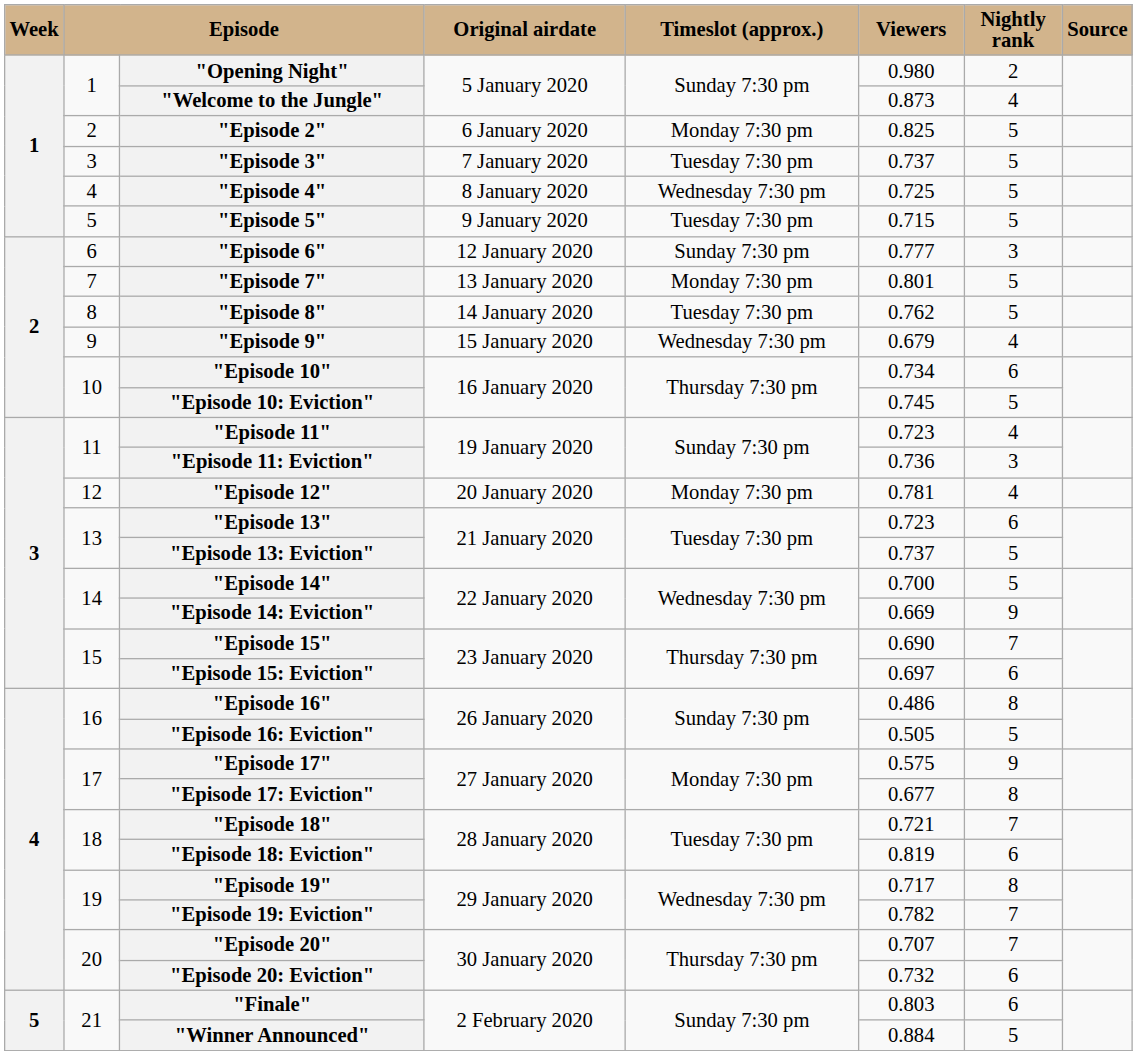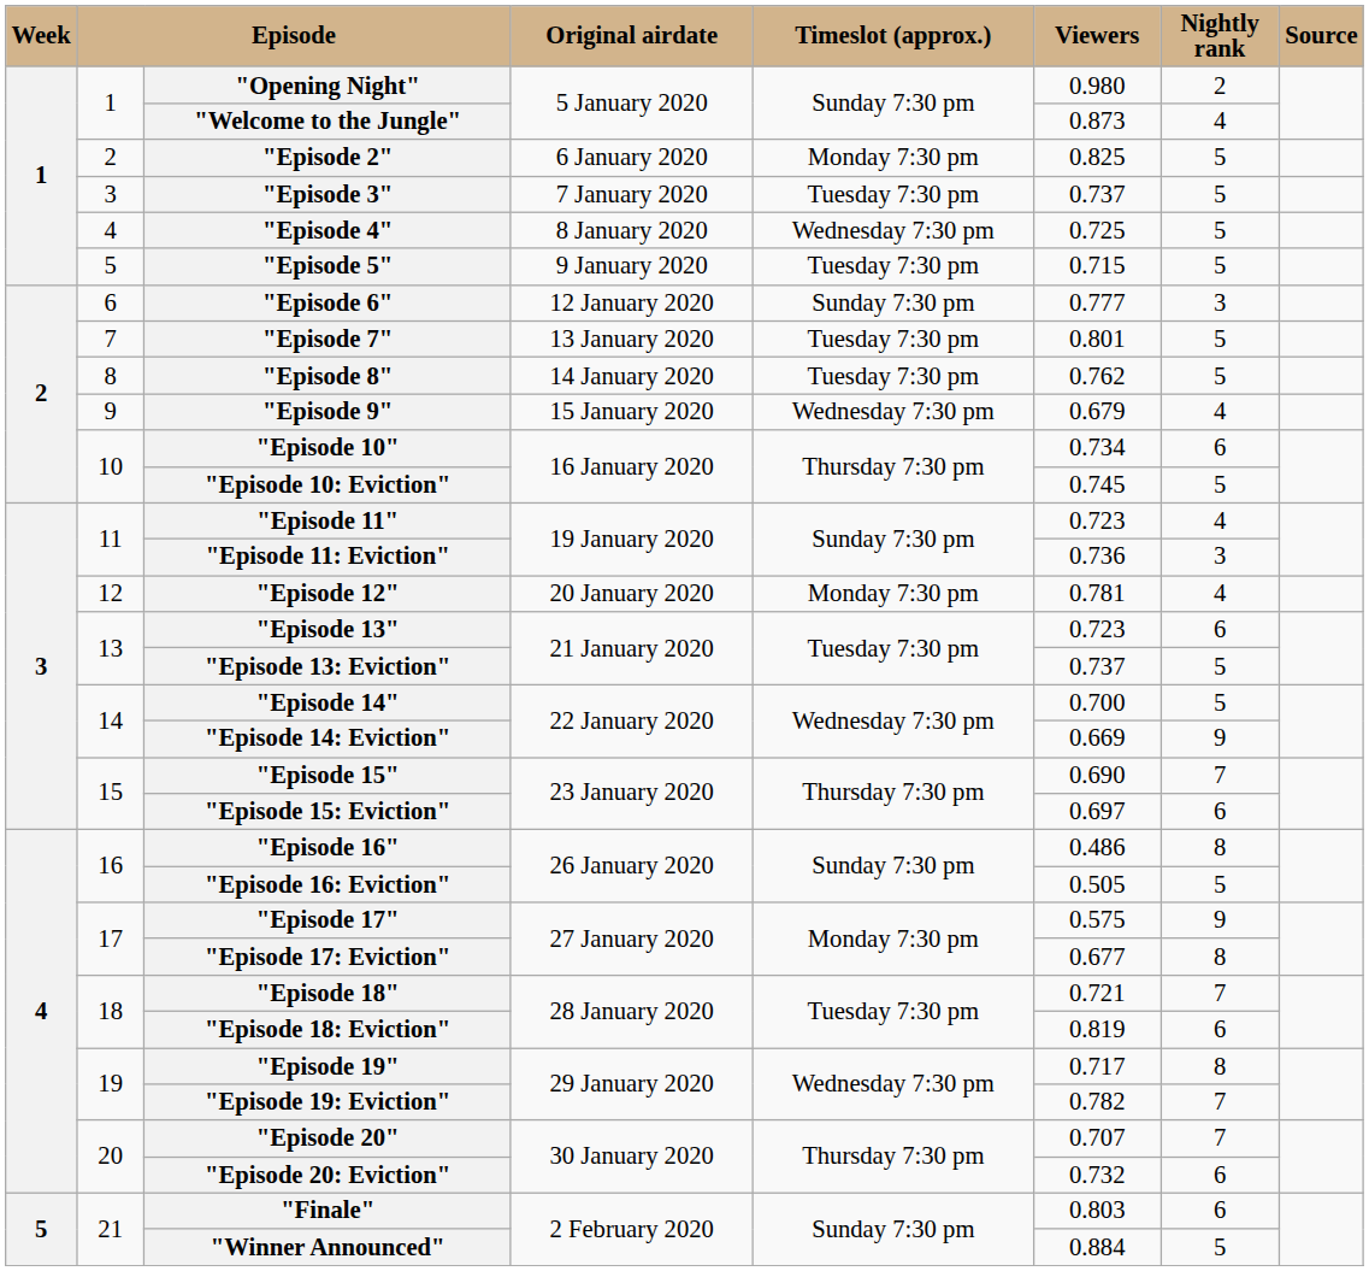 <table class="wikitable plainrowheaders" style="text-align:center; line-height:16px; width:99%;">
 <tr>
 <th scope="col" style="background:tan;">Week</th>
 <th scope="col" style="background:tan;" colspan="2">Episode</th>
 <th scope="col" style="background:tan;">Original airdate</th>
 <th scope="col" style="background:tan;">Timeslot (approx.)</th>
 <th scope="col" style="background:tan;">Viewers<br><small></small></th>
 <th scope="col" style="background:tan;">Nightly<br>rank</th>
 <th scope="col" style="background:tan; width:05%;">Source</th>
 </tr>
 <tr>
 <th style="width:05%;" rowspan="6">1</th>
 <td style="width:05%;" rowspan="2">1</td>
 <th scope="row" style="text-align:center"><strong>"Opening Night"</strong></th>
 <td rowspan="2">5 January 2020</td>
 <td rowspan="2">Sunday 7:30 pm</td>
 <td>0.980</td>
 <td>2</td>
 <td rowspan="2"></td>
 </tr>
 <tr>
 <th scope="row" style="text-align:center"><strong>"Welcome to the Jungle"</strong></th>
 <td>0.873</td>
 <td>4</td>
 </tr>
 <tr>
 <td style="width:05%;">2</td>
 <th scope="row" style="text-align:center"><strong>"Episode 2"</strong></th>
 <td>6 January 2020</td>
 <td>Monday 7:30 pm</td>
 <td>0.825</td>
 <td>5</td>
 <td></td>
 </tr>
 <tr>
 <td style="width:05%;">3</td>
 <th scope="row" style="text-align:center"><strong>"Episode 3"</strong></th>
 <td>7 January 2020</td>
 <td>Tuesday 7:30 pm</td>
 <td>0.737</td>
 <td>5</td>
 <td></td>
 </tr>
 <tr>
 <td style="width:05%;">4</td>
 <th scope="row" style="text-align:center"><strong>"Episode 4"</strong></th>
 <td>8 January 2020</td>
 <td>Wednesday 7:30 pm</td>
 <td>0.725</td>
 <td>5</td>
 <td></td>
 </tr>
 <tr>
 <td style="width:05%;">5</td>
 <th scope="row" style="text-align:center"><strong>"Episode 5"</strong></th>
 <td>9 January 2020</td>
 <td>Tuesday 7:30 pm</td>
 <td>0.715</td>
 <td>5</td>
 <td></td>
 </tr>
 <tr>
 <th style="width:05%;" rowspan="6">2</th>
 <td style="width:05%;">6</td>
 <th scope="row" style="text-align:center"><strong>"Episode 6"</strong></th>
 <td>12 January 2020</td>
 <td>Sunday 7:30 pm</td>
 <td>0.777</td>
 <td>3</td>
 <td></td>
 </tr>
 <tr>
 <td style="width:05%;">7</td>
 <th scope="row" style="text-align:center"><strong>"Episode 7"</strong></th>
 <td>13 January 2020</td>
-<td>Monday 7:30 pm</td>
+<td>Tuesday 7:30 pm</td>
 <td>0.801</td>
 <td>5</td>
 <td></td>
 </tr>
 <tr>
 <td style="width:05%;">8</td>
 <th scope="row" style="text-align:center"><strong>"Episode 8"</strong></th>
 <td>14 January 2020</td>
 <td>Tuesday 7:30 pm</td>
 <td>0.762</td>
 <td>5</td>
 <td></td>
 </tr>
 <tr>
 <td style="width:05%;">9</td>
 <th scope="row" style="text-align:center"><strong>"Episode 9"</strong></th>
 <td>15 January 2020</td>
 <td>Wednesday 7:30 pm</td>
 <td>0.679</td>
 <td>4</td>
 <td></td>
 </tr>
 <tr>
 <td rowspan="2" style="width:05%;">10</td>
 <th scope="row" style="text-align:center"><strong>"Episode 10"</strong></th>
 <td rowspan="2">16 January 2020</td>
 <td rowspan="2">Thursday 7:30 pm</td>
 <td>0.734</td>
 <td>6</td>
 <td rowspan="2"></td>
 </tr>
 <tr>
 <th scope="row" style="text-align:center"><strong>"Episode 10: Eviction"</strong></th>
 <td>0.745</td>
 <td>5</td>
 </tr>
 <tr>
 <th style="width:05%;" rowspan="9">3</th>
 <td rowspan="2" style="width:05%;">11</td>
 <th scope="row" style="text-align:center"><strong>"Episode 11"</strong></th>
 <td rowspan="2">19 January 2020</td>
 <td rowspan="2">Sunday 7:30 pm</td>
 <td>0.723</td>
 <td>4</td>
 <td rowspan="2"></td>
 </tr>
 <tr>
 <th scope="row" style="text-align:center"><strong>"Episode 11: Eviction"</strong></th>
 <td>0.736</td>
 <td>3</td>
 </tr>
 <tr>
 <td style="width:05%;">12</td>
 <th scope="row" style="text-align:center"><strong>"Episode 12"</strong></th>
 <td>20 January 2020</td>
 <td>Monday 7:30 pm</td>
 <td>0.781</td>
 <td>4</td>
 <td></td>
 </tr>
 <tr>
 <td rowspan="2" style="width:05%;">13</td>
 <th scope="row" style="text-align:center"><strong>"Episode 13"</strong></th>
 <td rowspan="2">21 January 2020</td>
 <td rowspan="2">Tuesday 7:30 pm</td>
 <td>0.723</td>
 <td>6</td>
 <td rowspan="2"></td>
 </tr>
 <tr>
 <th scope="row" style="text-align:center"><strong>"Episode 13: Eviction"</strong></th>
 <td>0.737</td>
 <td>5</td>
 </tr>
 <tr>
 <td rowspan="2" style="width:05%;">14</td>
 <th scope="row" style="text-align:center"><strong>"Episode 14"</strong></th>
 <td rowspan="2">22 January 2020</td>
 <td rowspan="2">Wednesday 7:30 pm</td>
 <td>0.700</td>
 <td>5</td>
 <td rowspan="2"></td>
 </tr>
 <tr>
 <th scope="row" style="text-align:center"><strong>"Episode 14: Eviction"</strong></th>
 <td>0.669</td>
 <td>9</td>
 </tr>
 <tr>
 <td rowspan="2" style="width:05%;">15</td>
 <th scope="row" style="text-align:center"><strong>"Episode 15"</strong></th>
 <td rowspan="2">23 January 2020</td>
 <td rowspan="2">Thursday 7:30 pm</td>
 <td>0.690</td>
 <td>7</td>
 <td rowspan="2"></td>
 </tr>
 <tr>
 <th scope="row" style="text-align:center"><strong>"Episode 15: Eviction"</strong></th>
 <td>0.697</td>
 <td>6</td>
 </tr>
 <tr>
 <th style="width:05%;" rowspan="10">4</th>
 <td rowspan="2" style="width:05%;">16</td>
 <th scope="row" style="text-align:center"><strong>"Episode 16"</strong></th>
 <td rowspan="2">26 January 2020</td>
 <td rowspan="2">Sunday 7:30 pm</td>
 <td>0.486</td>
 <td>8</td>
 <td rowspan="2"></td>
 </tr>
 <tr>
 <th scope="row" style="text-align:center"><strong>"Episode 16: Eviction"</strong></th>
 <td>0.505</td>
 <td>5</td>
 </tr>
 <tr>
 <td rowspan="2" style="width:05%;">17</td>
 <th scope="row" style="text-align:center"><strong>"Episode 17"</strong></th>
 <td rowspan="2">27 January 2020</td>
 <td rowspan="2">Monday 7:30 pm</td>
 <td>0.575</td>
 <td>9</td>
 <td rowspan="2"></td>
 </tr>
 <tr>
 <th scope="row" style="text-align:center"><strong>"Episode 17: Eviction"</strong></th>
 <td>0.677</td>
 <td>8</td>
 </tr>
 <tr>
 <td rowspan="2" style="width:05%;">18</td>
 <th scope="row" style="text-align:center"><strong>"Episode 18"</strong></th>
 <td rowspan="2">28 January 2020</td>
 <td rowspan="2">Tuesday 7:30 pm</td>
 <td>0.721</td>
 <td>7</td>
 <td rowspan="2"></td>
 </tr>
 <tr>
 <th scope="row" style="text-align:center"><strong>"Episode 18: Eviction"</strong></th>
 <td>0.819</td>
 <td>6</td>
 </tr>
 <tr>
 <td rowspan="2" style="width:05%;">19</td>
 <th scope="row" style="text-align:center"><strong>"Episode 19"</strong></th>
 <td rowspan="2">29 January 2020</td>
 <td rowspan="2">Wednesday 7:30 pm</td>
 <td>0.717</td>
 <td>8</td>
 <td rowspan="2"></td>
 </tr>
 <tr>
 <th scope="row" style="text-align:center"><strong>"Episode 19: Eviction"</strong></th>
 <td>0.782</td>
 <td>7</td>
 </tr>
 <tr>
 <td rowspan="2" style="width:05%;">20</td>
 <th scope="row" style="text-align:center"><strong>"Episode 20"</strong></th>
 <td rowspan="2">30 January 2020</td>
 <td rowspan="2">Thursday 7:30 pm</td>
 <td>0.707</td>
 <td>7</td>
 <td rowspan="2"></td>
 </tr>
 <tr>
 <th scope="row" style="text-align:center"><strong>"Episode 20: Eviction"</strong></th>
 <td>0.732</td>
 <td>6</td>
 </tr>
 <tr>
 <th style="width:05%;" rowspan="2">5</th>
 <td rowspan="2" style="width:05%;">21</td>
 <th scope="row" style="text-align:center"><strong>"Finale"</strong></th>
 <td rowspan="2">2 February 2020</td>
 <td rowspan="2">Sunday 7:30 pm</td>
 <td>0.803</td>
 <td>6</td>
 <td rowspan="2"></td>
 </tr>
 <tr>
 <th scope="row" style="text-align:center"><strong>"Winner Announced"</strong></th>
 <td>0.884</td>
 <td>5</td>
 </tr>
 <tr>
 </tr>
 </table>
